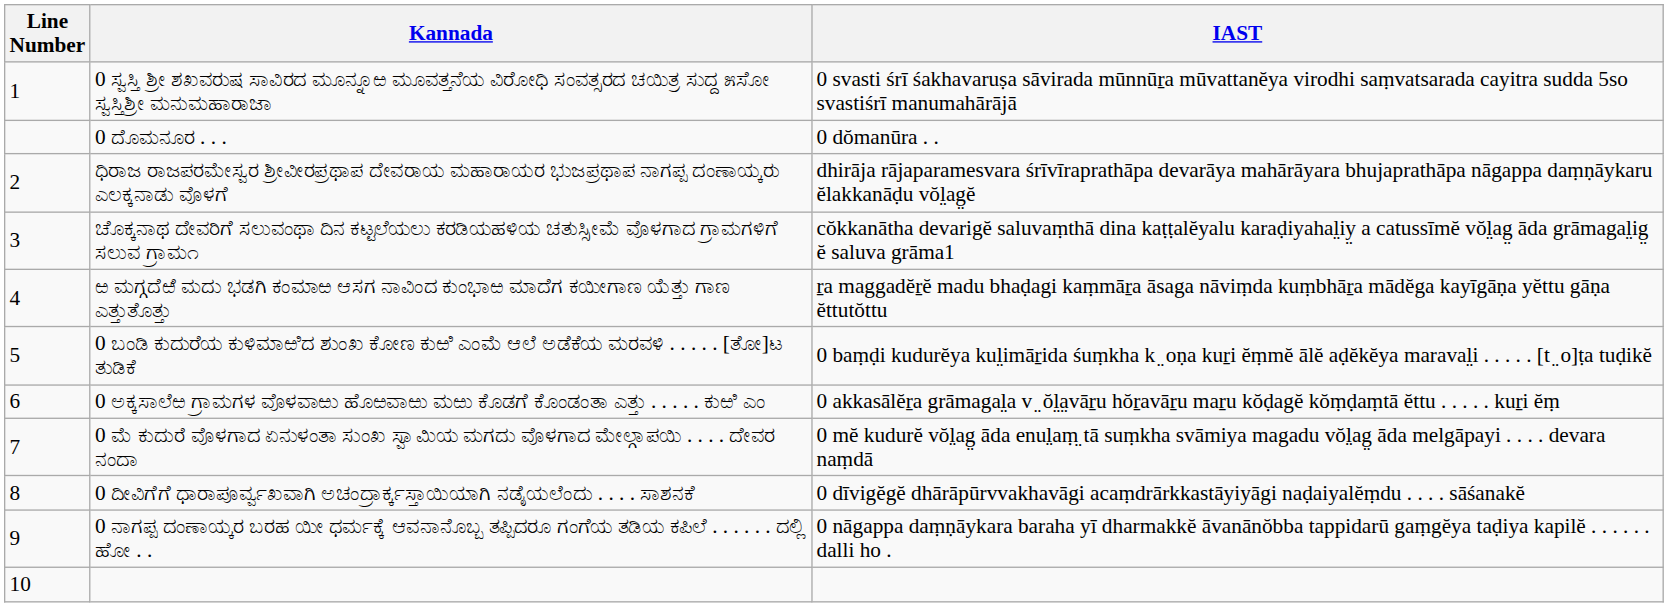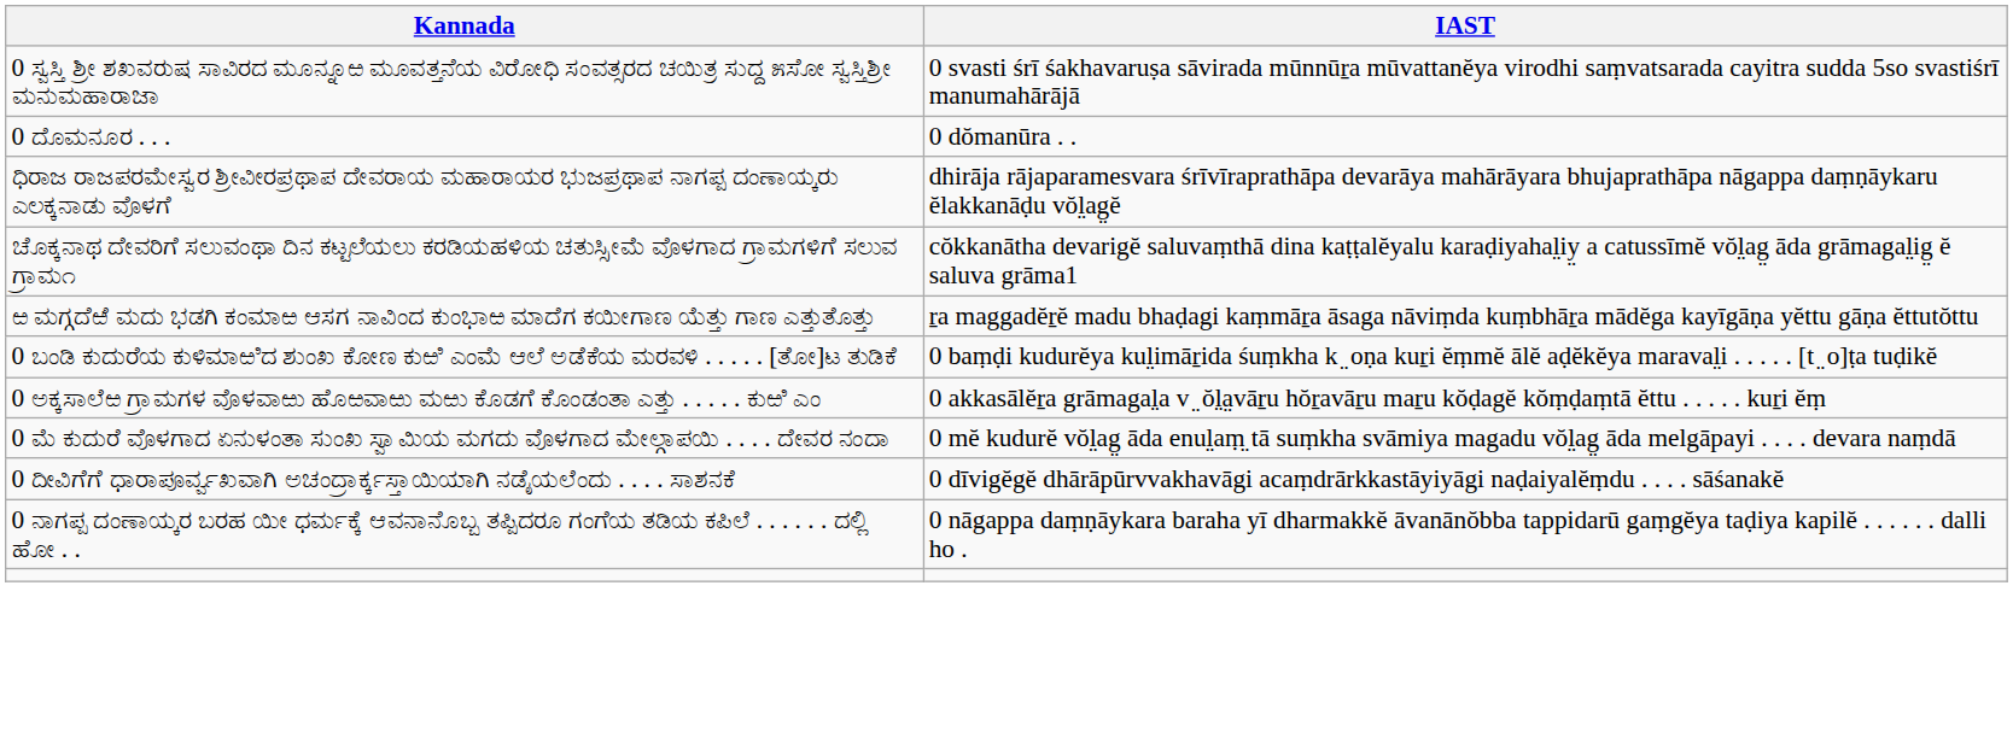 <table class="wikitable">
 <tr>
-<th>Line<br>Number</th>
 <th><a href='#'>Kannada</a></th>
 <th><a href='#'>IAST</a></th>
 </tr>
 <tr>
-<td>1</td>
 <td>0 ಸ್ವಸ್ತಿ ಶ್ರೀ ಶಖವರುಷ ಸಾವಿರದ ಮೂನ್ನೂಱ ಮೂವತ್ತನೆಯ ವಿರೋಧಿ ಸಂವತ್ಸರದ ಚಯಿತ್ರ ಸುದ್ದ ೫ಸೋ ಸ್ವಸ್ತಿಶ್ರೀ ಮನುಮಹಾರಾಜಾ</td>
 <td>0 svasti śrī śakhavaruṣa sāvirada mūnnūṟa mūvattanĕya virodhi saṃvatsarada cayitra sudda 5so svastiśrī manumahārājā</td>
 </tr>
 <tr>
-<td></td>
 <td>0 ದೊಮನೂರ . . .</td>
 <td>0 dŏmanūra . .</td>
 </tr>
 <tr>
-<td>2</td>
 <td>ಧಿರಾಜ ರಾಜಪರಮೇಸ್ವರ ಶ್ರೀವೀರಪ್ರಥಾಪ ದೇವರಾಯ ಮಹಾರಾಯರ ಭುಜಪ್ರಥಾಪ ನಾಗಪ್ಪ ದಂಣಾಯ್ಕರು ಎಲಕ್ಕನಾಡು ವೊಳಗೆ</td>
 <td>dhirāja rājaparamesvara śrīvīraprathāpa devarāya mahārāyara bhujaprathāpa nāgappa daṃṇāykaru ĕlakkanāḍu vŏl̤ag̤ĕ</td>
 </tr>
 <tr>
-<td>3</td>
 <td>ಚೊಕ್ಕನಾಥ ದೇವರಿಗೆ ಸಲುವಂಥಾ ದಿನ ಕಟ್ಟಲೆಯಲು ಕರಡಿಯಹಳಿಯ ಚತುಸ್ಸೀಮೆ ವೊಳಗಾದ ಗ್ರಾಮಗಳಿಗೆ ಸಲುವ ಗ್ರಾಮ೧</td>
 <td>cŏkkanātha devarigĕ saluvaṃthā dina kaṭṭalĕyalu karaḍiyahal̤iy̤ a catussīmĕ vŏl̤ag̤ āda grāmagal̤ig̤ ĕ saluva grāma1</td>
 </tr>
 <tr>
-<td>4</td>
 <td>ಱ ಮಗ್ಗದೆಱೆ ಮದು ಭಡಗಿ ಕಂಮಾಱ ಆಸಗ ನಾವಿಂದ ಕುಂಭಾಱ ಮಾದೆಗ ಕಯೀಗಾಣ ಯೆತ್ತು ಗಾಣ ಎತ್ತುತೊತ್ತು</td>
 <td>ṟa maggadĕṟĕ madu bhaḍagi kaṃmāṟa āsaga nāviṃda kuṃbhāṟa mādĕga kayīgāṇa yĕttu gāṇa ĕttutŏttu</td>
 </tr>
 <tr>
-<td>5</td>
 <td>0 ಬಂಡಿ ಕುದುರೆಯ ಕುಳಿಮಾಱಿದ ಶುಂಖ ಕೋಣ ಕುಱಿ ಎಂಮೆ ಆಲೆ ಅಡೆಕೆಯ ಮರವಳಿ . . . . . [ತೋ]ಟ ತುಡಿಕೆ</td>
 <td>0 baṃḍi kudurĕya kul̤imāṟida śuṃkha k ̤ oṇa kuṟi ĕṃmĕ ālĕ aḍĕkĕya maraval̤i . . . . . [t ̤ o]ṭa tuḍikĕ</td>
 </tr>
 <tr>
-<td>6</td>
 <td>0 ಅಕ್ಕಸಾಲೆಱ ಗ್ರಾಮಗಳ ವೊಳವಾಱು ಹೊಱವಾಱು ಮಱು ಕೊಡಗೆ ಕೊಂಡಂತಾ ಎತ್ತು . . . . . ಕುಱಿ ಎಂ</td>
 <td>0 akkasālĕṟa grāmagal̤a v ̤ ŏl̤a̤vāṟu hŏṟavāṟu maṟu kŏḍagĕ kŏṃḍaṃtā ĕttu . . . . . kuṟi ĕṃ</td>
 </tr>
 <tr>
-<td>7</td>
 <td>0 ಮೆ ಕುದುರೆ ವೊಳಗಾದ ಏನುಳಂತಾ ಸುಂಖ ಸ್ವಾಮಿಯ ಮಗದು ವೊಳಗಾದ ಮೇಲ್ಗಾಪಯಿ . . . . ದೇವರ ನಂದಾ</td>
 <td>0 mĕ kudurĕ vŏl̤ag̤ āda enul̤aṃ̤ tā suṃkha svāmiya magadu vŏl̤ag̤ āda melgāpayi . . . . devara naṃdā</td>
 </tr>
 <tr>
-<td>8</td>
 <td>0 ದೀವಿಗೆಗೆ ಧಾರಾಪೂರ್ವ್ವಖವಾಗಿ ಅಚಂದ್ರಾರ್ಕ್ಕಸ್ತಾಯಿಯಾಗಿ ನಡೈಯಲೆಂದು . . . . ಸಾಶನಕೆ</td>
 <td>0 dīvigĕgĕ dhārāpūrvvakhavāgi acaṃdrārkkastāyiyāgi naḍaiyalĕṃdu . . . . sāśanakĕ</td>
 </tr>
 <tr>
-<td>9</td>
 <td>0 ನಾಗಪ್ಪ ದಂಣಾಯ್ಕರ ಬರಹ ಯೀ ಧರ್ಮಕ್ಕೆ ಆವನಾನೊಬ್ಬ ತಪ್ಪಿದರೂ ಗಂಗೆಯ ತಡಿಯ ಕಪಿಲೆ . . . . . . ದಲ್ಲಿ ಹೋ . .</td>
 <td>0 nāgappa daṃṇāykara baraha yī dharmakkĕ āvanānŏbba tappidarū gaṃgĕya taḍiya kapilĕ . . . . . . dalli ho .</td>
 </tr>
 <tr>
-<td>10</td>
 <td></td>
 <td></td>
 </tr>
 </table>
